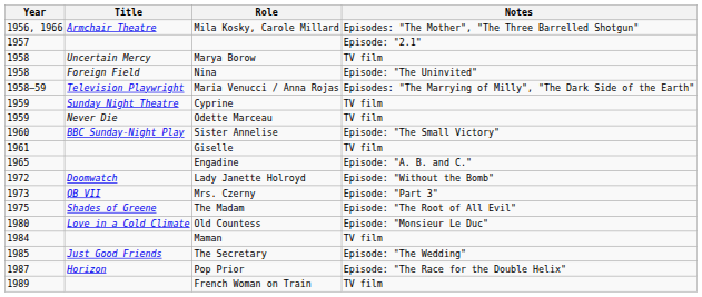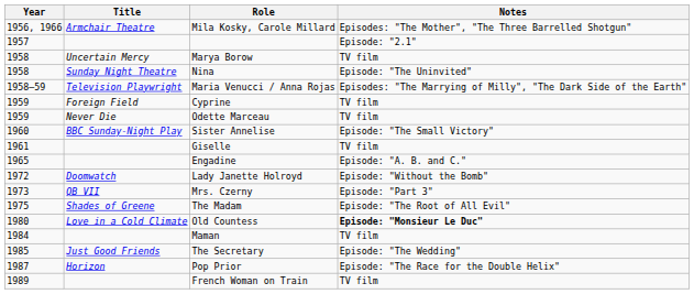 <table class="wikitable sortable">
 <tr>
 <th>Year</th>
 <th>Title</th>
 <th>Role</th>
 <th class="unsortable">Notes</th>
 </tr>
 <tr>
 <td>1956, 1966</td>
 <td><em><a href='#'>Armchair Theatre</a></em></td>
 <td>Mila Kosky, Carole Millard</td>
 <td>Episodes: "The Mother", "The Three Barrelled Shotgun"</td>
 </tr>
 <tr>
 <td>1957</td>
 <td><em></em></td>
 <td></td>
 <td>Episode: "2.1"</td>
 </tr>
 <tr>
 <td>1958</td>
 <td><em>Uncertain Mercy</em></td>
 <td>Marya Borow</td>
 <td>TV film</td>
 </tr>
 <tr>
 <td>1958</td>
-<td><em>Foreign Field</em></td>
+<td><em><a href='#'>Sunday Night Theatre</a></em></td>
 <td>Nina</td>
 <td>Episode: "The Uninvited"</td>
 </tr>
 <tr>
 <td>1958–59</td>
 <td><em><a href='#'>Television Playwright</a></em></td>
 <td>Maria Venucci / Anna Rojas</td>
 <td>Episodes: "The Marrying of Milly", "The Dark Side of the Earth"</td>
 </tr>
 <tr>
 <td>1959</td>
-<td><em><a href='#'>Sunday Night Theatre</a></em></td>
+<td><em>Foreign Field</em></td>
 <td>Cyprine</td>
 <td>TV film</td>
 </tr>
 <tr>
 <td>1959</td>
 <td><em>Never Die</em></td>
 <td>Odette Marceau</td>
 <td>TV film</td>
 </tr>
 <tr>
 <td>1960</td>
 <td><em><a href='#'>BBC Sunday-Night Play</a></em></td>
 <td>Sister Annelise</td>
 <td>Episode: "The Small Victory"</td>
 </tr>
 <tr>
 <td>1961</td>
 <td><em></em></td>
 <td>Giselle</td>
 <td>TV film</td>
 </tr>
 <tr>
 <td>1965</td>
 <td><em></em></td>
 <td>Engadine</td>
 <td>Episode: "A. B. and C."</td>
 </tr>
 <tr>
 <td>1972</td>
 <td><em><a href='#'>Doomwatch</a></em></td>
 <td>Lady Janette Holroyd</td>
 <td>Episode: "Without the Bomb"</td>
 </tr>
 <tr>
 <td>1973</td>
 <td><em><a href='#'>QB VII</a></em></td>
 <td>Mrs. Czerny</td>
 <td>Episode: "Part 3"</td>
 </tr>
 <tr>
 <td>1975</td>
 <td><em><a href='#'>Shades of Greene</a></em></td>
 <td>The Madam</td>
 <td>Episode: "The Root of All Evil"</td>
 </tr>
 <tr>
 <td>1980</td>
 <td><em><a href='#'>Love in a Cold Climate</a></em></td>
 <td>Old Countess</td>
-<td>Episode: "Monsieur Le Duc"</td>
+<td><strong>Episode: "Monsieur Le Duc"</strong></td>
 </tr>
 <tr>
 <td>1984</td>
 <td><em></em></td>
 <td>Maman</td>
 <td>TV film</td>
 </tr>
 <tr>
 <td>1985</td>
 <td><em><a href='#'>Just Good Friends</a></em></td>
 <td>The Secretary</td>
 <td>Episode: "The Wedding"</td>
 </tr>
 <tr>
 <td>1987</td>
 <td><em><a href='#'>Horizon</a></em></td>
 <td>Pop Prior</td>
 <td>Episode: "The Race for the Double Helix"</td>
 </tr>
 <tr>
 <td>1989</td>
 <td><em></em></td>
 <td>French Woman on Train</td>
 <td>TV film</td>
 </tr>
 </table>
